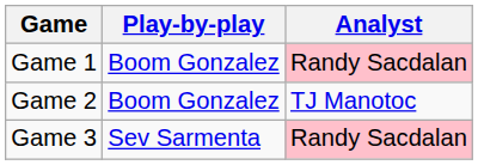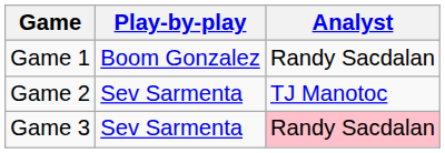 <table class=wikitable>
 <tr>
 <th>Game</th>
 <th><a href='#'>Play-by-play</a></th>
 <th><a href='#'>Analyst</a></th>
 </tr>
 <tr>
 <td>Game 1</td>
 <td><a href='#'>Boom Gonzalez</a></td>
-<td style="background: pink;">Randy Sacdalan</td>
+<td>Randy Sacdalan</td>
 </tr>
 <tr>
 <td>Game 2</td>
-<td><a href='#'>Boom Gonzalez</a></td>
+<td><a href='#'>Sev Sarmenta</a></td>
 <td><a href='#'>TJ Manotoc</a></td>
 </tr>
 <tr>
 <td>Game 3</td>
 <td><a href='#'>Sev Sarmenta</a></td>
 <td style="background: pink;">Randy Sacdalan</td>
 </tr>
 </table>
